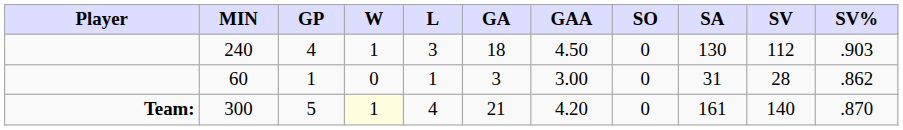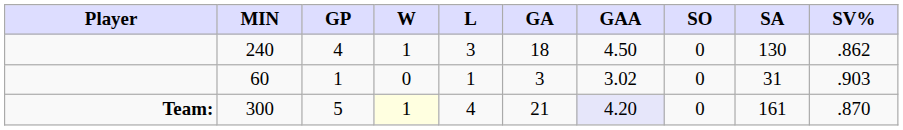 <table style="width:60%;" class="wikitable sortable">
 <tr>
 <th style="background:#ddf; width:10%;">Player</th>
 <th style="width:3%; background:#ddf;" title="Minutes played">MIN</th>
 <th style="width:3%; background:#ddf;" title="Games played in">GP</th>
 <th style="width:3%; background:#ddf;" title="Wins">W</th>
 <th style="width:3%; background:#ddf;" title="Losses">L</th>
 <th style="width:3%; background:#ddf;" title="Goals against">GA</th>
 <th style="width:3%; background:#ddf;" title="Goals against average">GAA</th>
 <th style="width:3%; background:#ddf;" title="Shut-outs">SO</th>
 <th style="width:3%; background:#ddf;" title="Shots against">SA</th>
-<th style="width:3%; background:#ddf;" title="Shots saved">SV</th>
 <th style="width:3%; background:#ddf;" title="Save percentage">SV%</th>
 </tr>
 <tr style="text-align:center;">
 <td style="text-align:right;"></td>
 <td>240</td>
 <td>4</td>
 <td>1</td>
 <td>3</td>
 <td>18</td>
 <td>4.50</td>
 <td>0</td>
 <td>130</td>
-<td>112</td>
-<td>.903</td>
+<td>.862</td>
 </tr>
 <tr style="text-align:center;">
 <td style="text-align:right;"></td>
 <td>60</td>
 <td>1</td>
 <td>0</td>
 <td>1</td>
 <td>3</td>
-<td>3.00</td>
+<td>3.02</td>
 <td>0</td>
 <td>31</td>
-<td>28</td>
-<td>.862</td>
+<td>.903</td>
 </tr>
 <tr style="text-align:center;">
 <td style="text-align:right;"><strong>Team:</strong></td>
 <td>300</td>
 <td>5</td>
 <td style="background: lightyellow;">1</td>
 <td>4</td>
 <td>21</td>
-<td>4.20</td>
+<td style="background: lavender;">4.20</td>
 <td>0</td>
 <td>161</td>
-<td>140</td>
 <td>.870</td>
 </tr>
 </table>
